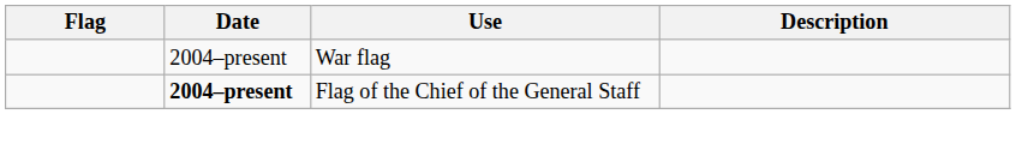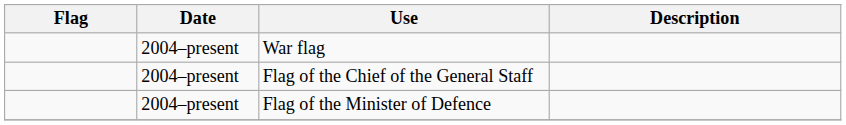 <table class="wikitable">
 <tr>
 <th width="110">Flag</th>
 <th width="100">Date</th>
 <th width="250">Use</th>
 <th width="250">Description</th>
 </tr>
 <tr>
 <td></td>
 <td>2004–present</td>
 <td>War flag</td>
 <td></td>
 </tr>
 <tr>
 <td></td>
-<td><strong>2004–present</strong></td>
+<td>2004–present</td>
 <td>Flag of the Chief of the General Staff</td>
+<td></td>
+</tr>
+<tr>
+<td></td>
+<td>2004–present</td>
+<td>Flag of the Minister of Defence</td>
 <td></td>
 </tr>
 <tr>
 </tr>
 </table>
